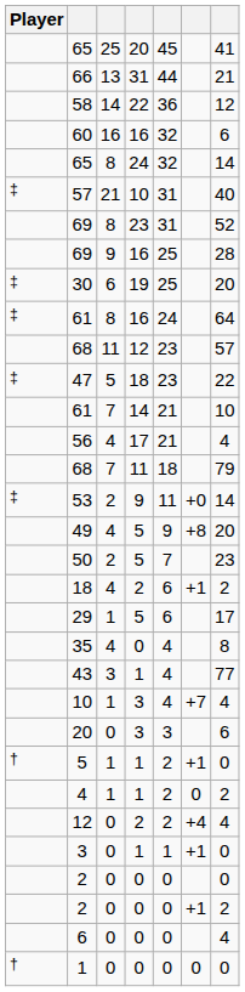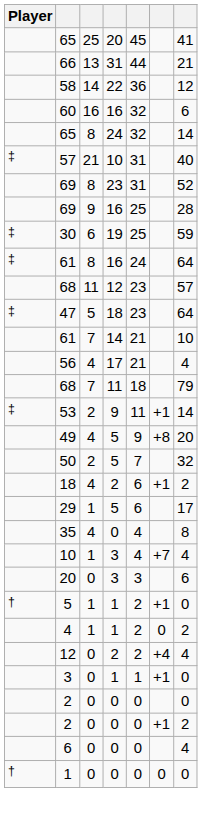 <table class="wikitable sortable" style="text-align:center;">
 <tr>
 <th>Player</th>
 <th></th>
 <th></th>
 <th></th>
 <th></th>
 <th data-sort-type="number"></th>
 <th></th>
 </tr>
 <tr>
 <td style="text-align:left;"></td>
 <td>65</td>
 <td>25</td>
 <td>20</td>
 <td>45</td>
 <td></td>
 <td>41</td>
 </tr>
 <tr>
 <td style="text-align:left;"></td>
 <td>66</td>
 <td>13</td>
 <td>31</td>
 <td>44</td>
 <td></td>
 <td>21</td>
 </tr>
 <tr>
 <td style="text-align:left;"></td>
 <td>58</td>
 <td>14</td>
 <td>22</td>
 <td>36</td>
 <td></td>
 <td>12</td>
 </tr>
 <tr>
 <td style="text-align:left;"></td>
 <td>60</td>
 <td>16</td>
 <td>16</td>
 <td>32</td>
 <td></td>
 <td>6</td>
 </tr>
 <tr>
 <td style="text-align:left;"></td>
 <td>65</td>
 <td>8</td>
 <td>24</td>
 <td>32</td>
 <td></td>
 <td>14</td>
 </tr>
 <tr>
 <td style="text-align:left;"><sup>‡</sup></td>
 <td>57</td>
 <td>21</td>
 <td>10</td>
 <td>31</td>
 <td></td>
 <td>40</td>
 </tr>
 <tr>
 <td style="text-align:left;"></td>
 <td>69</td>
 <td>8</td>
 <td>23</td>
 <td>31</td>
 <td></td>
 <td>52</td>
 </tr>
 <tr>
 <td style="text-align:left;"></td>
 <td>69</td>
 <td>9</td>
 <td>16</td>
 <td>25</td>
 <td></td>
 <td>28</td>
 </tr>
 <tr>
 <td style="text-align:left;"><sup>‡</sup></td>
 <td>30</td>
 <td>6</td>
 <td>19</td>
 <td>25</td>
 <td></td>
-<td>20</td>
+<td>59</td>
 </tr>
 <tr>
 <td style="text-align:left;"><sup>‡</sup></td>
 <td>61</td>
 <td>8</td>
 <td>16</td>
 <td>24</td>
 <td></td>
 <td>64</td>
 </tr>
 <tr>
 <td style="text-align:left;"></td>
 <td>68</td>
 <td>11</td>
 <td>12</td>
 <td>23</td>
 <td></td>
 <td>57</td>
 </tr>
 <tr>
 <td style="text-align:left;"><sup>‡</sup></td>
 <td>47</td>
 <td>5</td>
 <td>18</td>
 <td>23</td>
 <td></td>
-<td>22</td>
+<td>64</td>
 </tr>
 <tr>
 <td style="text-align:left;"></td>
 <td>61</td>
 <td>7</td>
 <td>14</td>
 <td>21</td>
 <td></td>
 <td>10</td>
 </tr>
 <tr>
 <td style="text-align:left;"></td>
 <td>56</td>
 <td>4</td>
 <td>17</td>
 <td>21</td>
 <td></td>
 <td>4</td>
 </tr>
 <tr>
 <td style="text-align:left;"></td>
 <td>68</td>
 <td>7</td>
 <td>11</td>
 <td>18</td>
 <td></td>
 <td>79</td>
 </tr>
 <tr>
 <td style="text-align:left;"><sup>‡</sup></td>
 <td>53</td>
 <td>2</td>
 <td>9</td>
 <td>11</td>
-<td>+0</td>
+<td>+1</td>
 <td>14</td>
 </tr>
 <tr>
 <td style="text-align:left;"></td>
 <td>49</td>
 <td>4</td>
 <td>5</td>
 <td>9</td>
 <td>+8</td>
 <td>20</td>
 </tr>
 <tr>
 <td style="text-align:left;"></td>
 <td>50</td>
 <td>2</td>
 <td>5</td>
 <td>7</td>
 <td></td>
-<td>23</td>
+<td>32</td>
 </tr>
 <tr>
 <td style="text-align:left;"></td>
 <td>18</td>
 <td>4</td>
 <td>2</td>
 <td>6</td>
 <td>+1</td>
 <td>2</td>
 </tr>
 <tr>
 <td style="text-align:left;"></td>
 <td>29</td>
 <td>1</td>
 <td>5</td>
 <td>6</td>
 <td></td>
 <td>17</td>
 </tr>
 <tr>
 <td style="text-align:left;"></td>
 <td>35</td>
 <td>4</td>
 <td>0</td>
 <td>4</td>
 <td></td>
 <td>8</td>
-</tr>
-<tr>
-<td style="text-align:left;"></td>
-<td>43</td>
-<td>3</td>
-<td>1</td>
-<td>4</td>
-<td></td>
-<td>77</td>
 </tr>
 <tr>
 <td style="text-align:left;"></td>
 <td>10</td>
 <td>1</td>
 <td>3</td>
 <td>4</td>
 <td>+7</td>
 <td>4</td>
 </tr>
 <tr>
 <td style="text-align:left;"></td>
 <td>20</td>
 <td>0</td>
 <td>3</td>
 <td>3</td>
 <td></td>
 <td>6</td>
 </tr>
 <tr>
 <td style="text-align:left;"><sup>†</sup></td>
 <td>5</td>
 <td>1</td>
 <td>1</td>
 <td>2</td>
 <td>+1</td>
 <td>0</td>
 </tr>
 <tr>
 <td style="text-align:left;"></td>
 <td>4</td>
 <td>1</td>
 <td>1</td>
 <td>2</td>
 <td>0</td>
 <td>2</td>
 </tr>
 <tr>
 <td style="text-align:left;"></td>
 <td>12</td>
 <td>0</td>
 <td>2</td>
 <td>2</td>
 <td>+4</td>
 <td>4</td>
 </tr>
 <tr>
 <td style="text-align:left;"></td>
 <td>3</td>
 <td>0</td>
 <td>1</td>
 <td>1</td>
 <td>+1</td>
 <td>0</td>
 </tr>
 <tr>
 <td style="text-align:left;"></td>
 <td>2</td>
 <td>0</td>
 <td>0</td>
 <td>0</td>
 <td></td>
 <td>0</td>
 </tr>
 <tr>
 <td style="text-align:left;"></td>
 <td>2</td>
 <td>0</td>
 <td>0</td>
 <td>0</td>
 <td>+1</td>
 <td>2</td>
 </tr>
 <tr>
 <td style="text-align:left;"></td>
 <td>6</td>
 <td>0</td>
 <td>0</td>
 <td>0</td>
 <td></td>
 <td>4</td>
 </tr>
 <tr>
 <td style="text-align:left;"><sup>†</sup></td>
 <td>1</td>
 <td>0</td>
 <td>0</td>
 <td>0</td>
 <td>0</td>
 <td>0</td>
 </tr>
 </table>
